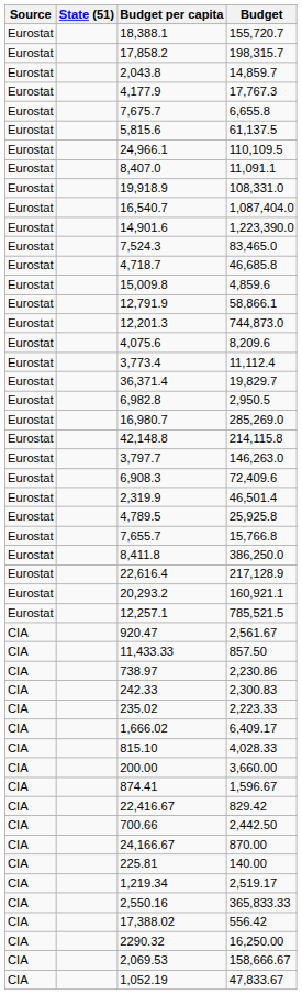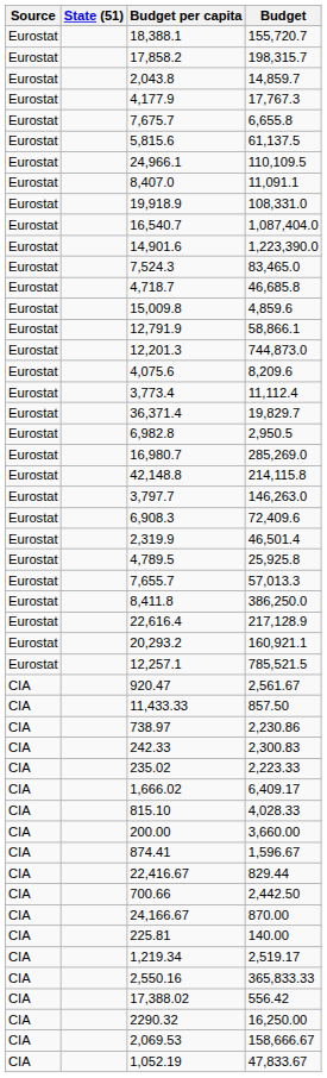 <table class="sortable wikitable" style="font-size:85%;">
 <tr bgcolor="#efefef">
 <th>Source</th>
 <th><a href='#'>State</a> (51)</th>
 <th>Budget per capita</th>
 <th>Budget</th>
 </tr>
 <tr>
 <td>Eurostat</td>
 <td></td>
 <td>18,388.1</td>
 <td>155,720.7</td>
 </tr>
 <tr>
 <td>Eurostat</td>
 <td></td>
 <td>17,858.2</td>
 <td>198,315.7</td>
 </tr>
 <tr>
 <td>Eurostat</td>
 <td></td>
 <td>2,043.8</td>
 <td>14,859.7</td>
 </tr>
 <tr>
 <td>Eurostat</td>
 <td></td>
 <td>4,177.9</td>
 <td>17,767.3</td>
 </tr>
 <tr>
 <td>Eurostat</td>
 <td></td>
 <td>7,675.7</td>
 <td>6,655.8</td>
 </tr>
 <tr>
 <td>Eurostat</td>
 <td></td>
 <td>5,815.6</td>
 <td>61,137.5</td>
 </tr>
 <tr>
 <td>Eurostat</td>
 <td></td>
 <td>24,966.1</td>
 <td>110,109.5</td>
 </tr>
 <tr>
 <td>Eurostat</td>
 <td></td>
 <td>8,407.0</td>
 <td>11,091.1</td>
 </tr>
 <tr>
 <td>Eurostat</td>
 <td></td>
 <td>19,918.9</td>
 <td>108,331.0</td>
 </tr>
 <tr>
 <td>Eurostat</td>
 <td></td>
 <td>16,540.7</td>
 <td>1,087,404.0</td>
 </tr>
 <tr>
 <td>Eurostat</td>
 <td></td>
 <td>14,901.6</td>
 <td>1,223,390.0</td>
 </tr>
 <tr>
 <td>Eurostat</td>
 <td></td>
 <td>7,524.3</td>
 <td>83,465.0</td>
 </tr>
 <tr>
 <td>Eurostat</td>
 <td></td>
 <td>4,718.7</td>
 <td>46,685.8</td>
 </tr>
 <tr>
 <td>Eurostat</td>
 <td></td>
 <td>15,009.8</td>
 <td>4,859.6</td>
 </tr>
 <tr>
 <td>Eurostat</td>
 <td></td>
 <td>12,791.9</td>
 <td>58,866.1</td>
 </tr>
 <tr>
 <td>Eurostat</td>
 <td></td>
 <td>12,201.3</td>
 <td>744,873.0</td>
 </tr>
 <tr>
 <td>Eurostat</td>
 <td></td>
 <td>4,075.6</td>
 <td>8,209.6</td>
 </tr>
 <tr>
 <td>Eurostat</td>
 <td></td>
 <td>3,773.4</td>
 <td>11,112.4</td>
 </tr>
 <tr>
 <td>Eurostat</td>
 <td></td>
 <td>36,371.4</td>
 <td>19,829.7</td>
 </tr>
 <tr>
 <td>Eurostat</td>
 <td></td>
 <td>6,982.8</td>
 <td>2,950.5</td>
 </tr>
 <tr>
 <td>Eurostat</td>
 <td></td>
 <td>16,980.7</td>
 <td>285,269.0</td>
 </tr>
 <tr>
 <td>Eurostat</td>
 <td></td>
 <td>42,148.8</td>
 <td>214,115.8</td>
 </tr>
 <tr>
 <td>Eurostat</td>
 <td></td>
 <td>3,797.7</td>
 <td>146,263.0</td>
 </tr>
 <tr>
 <td>Eurostat</td>
 <td></td>
 <td>6,908.3</td>
 <td>72,409.6</td>
 </tr>
 <tr>
 <td>Eurostat</td>
 <td></td>
 <td>2,319.9</td>
 <td>46,501.4</td>
 </tr>
 <tr>
 <td>Eurostat</td>
 <td></td>
 <td>4,789.5</td>
 <td>25,925.8</td>
 </tr>
 <tr>
 <td>Eurostat</td>
 <td></td>
 <td>7,655.7</td>
-<td>15,766.8</td>
+<td>57,013.3</td>
 </tr>
 <tr>
 <td>Eurostat</td>
 <td></td>
 <td>8,411.8</td>
 <td>386,250.0</td>
 </tr>
 <tr>
 <td>Eurostat</td>
 <td></td>
 <td>22,616.4</td>
 <td>217,128.9</td>
 </tr>
 <tr>
 <td>Eurostat</td>
 <td></td>
 <td>20,293.2</td>
 <td>160,921.1</td>
 </tr>
 <tr>
 <td>Eurostat</td>
 <td></td>
 <td>12,257.1</td>
 <td>785,521.5</td>
 </tr>
 <tr>
 <td>CIA</td>
 <td></td>
 <td>920.47</td>
 <td>2,561.67</td>
 </tr>
 <tr>
 <td>CIA</td>
 <td></td>
 <td>11,433.33</td>
 <td>857.50</td>
 </tr>
 <tr>
 <td>CIA</td>
 <td></td>
 <td>738.97</td>
 <td>2,230.86</td>
 </tr>
 <tr>
 <td>CIA</td>
 <td></td>
 <td>242.33</td>
 <td>2,300.83</td>
 </tr>
 <tr>
 <td>CIA</td>
 <td></td>
 <td>235.02</td>
 <td>2,223.33</td>
 </tr>
 <tr>
 <td>CIA</td>
 <td></td>
 <td>1,666.02</td>
 <td>6,409.17</td>
 </tr>
 <tr>
 <td>CIA</td>
 <td></td>
 <td>815.10</td>
 <td>4,028.33</td>
 </tr>
 <tr>
 <td>CIA</td>
 <td></td>
 <td>200.00</td>
 <td>3,660.00</td>
 </tr>
 <tr>
 <td>CIA</td>
 <td></td>
 <td>874.41</td>
 <td>1,596.67</td>
 </tr>
 <tr>
 <td>CIA</td>
 <td></td>
 <td>22,416.67</td>
-<td>829.42</td>
+<td>829.44</td>
 </tr>
 <tr>
 <td>CIA</td>
 <td></td>
 <td>700.66</td>
 <td>2,442.50</td>
 </tr>
 <tr>
 <td>CIA</td>
 <td></td>
 <td>24,166.67</td>
 <td>870.00</td>
 </tr>
 <tr>
 <td>CIA</td>
 <td></td>
 <td>225.81</td>
 <td>140.00</td>
 </tr>
 <tr>
 <td>CIA</td>
 <td></td>
 <td>1,219.34</td>
 <td>2,519.17</td>
 </tr>
 <tr>
 <td>CIA</td>
 <td></td>
 <td>2,550.16</td>
 <td>365,833.33</td>
 </tr>
 <tr>
 <td>CIA</td>
 <td></td>
 <td>17,388.02</td>
 <td>556.42</td>
 </tr>
 <tr>
 <td>CIA</td>
 <td></td>
 <td>2290.32</td>
 <td>16,250.00</td>
 </tr>
 <tr>
 <td>CIA</td>
 <td></td>
 <td>2,069.53</td>
 <td>158,666.67</td>
 </tr>
 <tr>
 <td>CIA</td>
 <td></td>
 <td>1,052.19</td>
 <td>47,833.67</td>
 </tr>
 </table>
